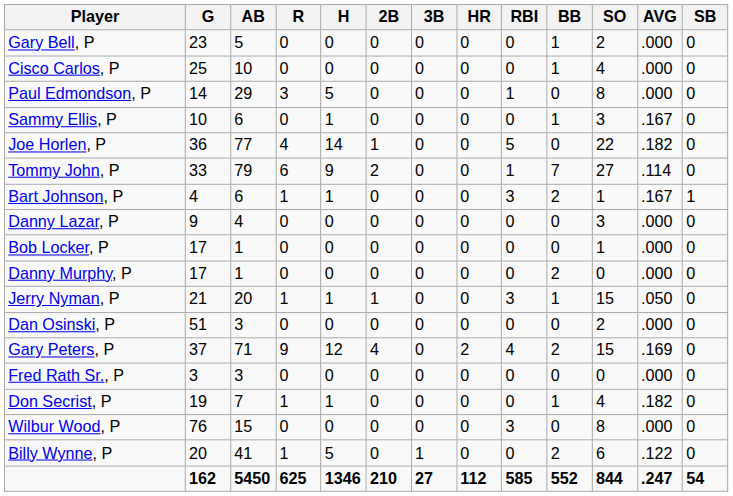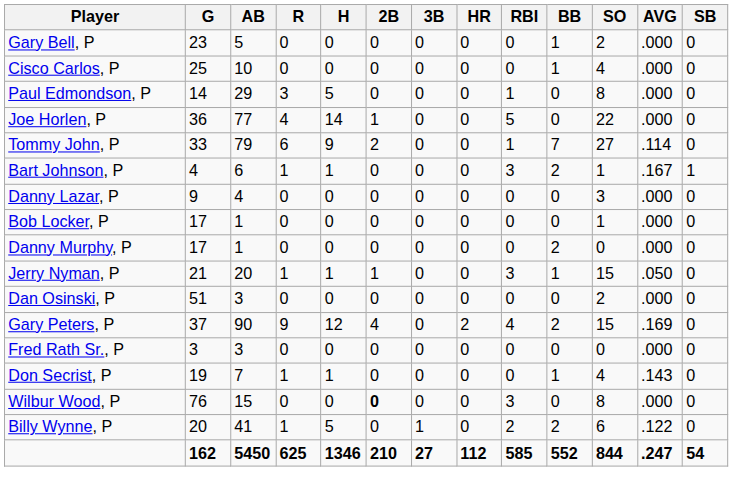 <table class="wikitable sortable">
 <tr>
 <th width="24%">Player</th>
 <th width="6%">G</th>
 <th width="6%">AB</th>
 <th width="6%">R</th>
 <th width="6%">H</th>
 <th width="6%">2B</th>
 <th width="6%">3B</th>
 <th width="6%">HR</th>
 <th width="6%">RBI</th>
 <th width="6%">BB</th>
 <th width="6%">SO</th>
 <th width="6%">AVG</th>
 <th width="6%">SB</th>
 </tr>
 <tr>
 <td><a href='#'>Gary Bell</a>, P</td>
 <td>23</td>
 <td>5</td>
 <td>0</td>
 <td>0</td>
 <td>0</td>
 <td>0</td>
 <td>0</td>
 <td>0</td>
 <td>1</td>
 <td>2</td>
 <td>.000</td>
 <td>0</td>
 </tr>
 <tr>
 <td><a href='#'>Cisco Carlos</a>, P</td>
 <td>25</td>
 <td>10</td>
 <td>0</td>
 <td>0</td>
 <td>0</td>
 <td>0</td>
 <td>0</td>
 <td>0</td>
 <td>1</td>
 <td>4</td>
 <td>.000</td>
 <td>0</td>
 </tr>
 <tr>
 <td><a href='#'>Paul Edmondson</a>, P</td>
 <td>14</td>
 <td>29</td>
 <td>3</td>
 <td>5</td>
 <td>0</td>
 <td>0</td>
 <td>0</td>
 <td>1</td>
 <td>0</td>
 <td>8</td>
 <td>.000</td>
 <td>0</td>
 </tr>
 <tr>
-<td><a href='#'>Sammy Ellis</a>, P</td>
-<td>10</td>
-<td>6</td>
-<td>0</td>
-<td>1</td>
-<td>0</td>
-<td>0</td>
-<td>0</td>
-<td>0</td>
-<td>1</td>
-<td>3</td>
-<td>.167</td>
-<td>0</td>
-</tr>
-<tr>
 <td><a href='#'>Joe Horlen</a>, P</td>
 <td>36</td>
 <td>77</td>
 <td>4</td>
 <td>14</td>
 <td>1</td>
 <td>0</td>
 <td>0</td>
 <td>5</td>
 <td>0</td>
 <td>22</td>
-<td>.182</td>
+<td>.000</td>
 <td>0</td>
 </tr>
 <tr>
 <td><a href='#'>Tommy John</a>, P</td>
 <td>33</td>
 <td>79</td>
 <td>6</td>
 <td>9</td>
 <td>2</td>
 <td>0</td>
 <td>0</td>
 <td>1</td>
 <td>7</td>
 <td>27</td>
 <td>.114</td>
 <td>0</td>
 </tr>
 <tr>
 <td><a href='#'>Bart Johnson</a>, P</td>
 <td>4</td>
 <td>6</td>
 <td>1</td>
 <td>1</td>
 <td>0</td>
 <td>0</td>
 <td>0</td>
 <td>3</td>
 <td>2</td>
 <td>1</td>
 <td>.167</td>
 <td>1</td>
 </tr>
 <tr>
 <td><a href='#'>Danny Lazar</a>, P</td>
 <td>9</td>
 <td>4</td>
 <td>0</td>
 <td>0</td>
 <td>0</td>
 <td>0</td>
 <td>0</td>
 <td>0</td>
 <td>0</td>
 <td>3</td>
 <td>.000</td>
 <td>0</td>
 </tr>
 <tr>
 <td><a href='#'>Bob Locker</a>, P</td>
 <td>17</td>
 <td>1</td>
 <td>0</td>
 <td>0</td>
 <td>0</td>
 <td>0</td>
 <td>0</td>
 <td>0</td>
 <td>0</td>
 <td>1</td>
 <td>.000</td>
 <td>0</td>
 </tr>
 <tr>
 <td><a href='#'>Danny Murphy</a>, P</td>
 <td>17</td>
 <td>1</td>
 <td>0</td>
 <td>0</td>
 <td>0</td>
 <td>0</td>
 <td>0</td>
 <td>0</td>
 <td>2</td>
 <td>0</td>
 <td>.000</td>
 <td>0</td>
 </tr>
 <tr>
 <td><a href='#'>Jerry Nyman</a>, P</td>
 <td>21</td>
 <td>20</td>
 <td>1</td>
 <td>1</td>
 <td>1</td>
 <td>0</td>
 <td>0</td>
 <td>3</td>
 <td>1</td>
 <td>15</td>
 <td>.050</td>
 <td>0</td>
 </tr>
 <tr>
 <td><a href='#'>Dan Osinski</a>, P</td>
 <td>51</td>
 <td>3</td>
 <td>0</td>
 <td>0</td>
 <td>0</td>
 <td>0</td>
 <td>0</td>
 <td>0</td>
 <td>0</td>
 <td>2</td>
 <td>.000</td>
 <td>0</td>
 </tr>
 <tr>
 <td><a href='#'>Gary Peters</a>, P</td>
 <td>37</td>
-<td>71</td>
+<td>90</td>
 <td>9</td>
 <td>12</td>
 <td>4</td>
 <td>0</td>
 <td>2</td>
 <td>4</td>
 <td>2</td>
 <td>15</td>
 <td>.169</td>
 <td>0</td>
 </tr>
 <tr>
 <td><a href='#'>Fred Rath Sr.</a>, P</td>
 <td>3</td>
 <td>3</td>
 <td>0</td>
 <td>0</td>
 <td>0</td>
 <td>0</td>
 <td>0</td>
 <td>0</td>
 <td>0</td>
 <td>0</td>
 <td>.000</td>
 <td>0</td>
 </tr>
 <tr>
 <td><a href='#'>Don Secrist</a>, P</td>
 <td>19</td>
 <td>7</td>
 <td>1</td>
 <td>1</td>
 <td>0</td>
 <td>0</td>
 <td>0</td>
 <td>0</td>
 <td>1</td>
 <td>4</td>
-<td>.182</td>
+<td>.143</td>
 <td>0</td>
 </tr>
 <tr>
 <td><a href='#'>Wilbur Wood</a>, P</td>
 <td>76</td>
 <td>15</td>
 <td>0</td>
 <td>0</td>
-<td>0</td>
+<td><strong>0</strong></td>
 <td>0</td>
 <td>0</td>
 <td>3</td>
 <td>0</td>
 <td>8</td>
 <td>.000</td>
 <td>0</td>
 </tr>
 <tr>
 <td><a href='#'>Billy Wynne</a>, P</td>
 <td>20</td>
 <td>41</td>
 <td>1</td>
 <td>5</td>
 <td>0</td>
 <td>1</td>
 <td>0</td>
-<td>0</td>
+<td>2</td>
 <td>2</td>
 <td>6</td>
 <td>.122</td>
 <td>0</td>
 </tr>
 <tr class="sortbottom">
 <td></td>
 <td><strong>162</strong></td>
 <td><strong>5450</strong></td>
 <td><strong>625</strong></td>
 <td><strong>1346</strong></td>
 <td><strong>210</strong></td>
 <td><strong>27</strong></td>
 <td><strong>112</strong></td>
 <td><strong>585</strong></td>
 <td><strong>552</strong></td>
 <td><strong>844</strong></td>
 <td><strong>.247</strong></td>
 <td><strong>54</strong></td>
 </tr>
 </table>
